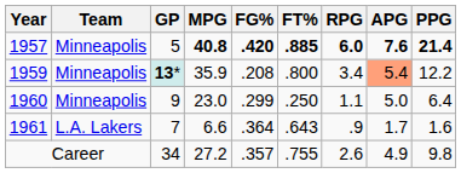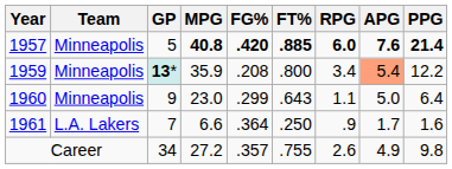 <table class="wikitable sortable" style="font-size:95%; text-align:right;">
 <tr>
 <th>Year</th>
 <th>Team</th>
 <th>GP</th>
 <th>MPG</th>
 <th>FG%</th>
 <th>FT%</th>
 <th>RPG</th>
 <th>APG</th>
 <th>PPG</th>
 </tr>
 <tr>
 <td style="text-align:left;"><a href='#'>1957</a></td>
 <td style="text-align:left;"><a href='#'>Minneapolis</a></td>
 <td>5</td>
 <td><strong>40.8</strong></td>
 <td><strong>.420</strong></td>
 <td><strong>.885</strong></td>
 <td><strong>6.0</strong></td>
 <td><strong>7.6</strong></td>
 <td><strong>21.4</strong></td>
 </tr>
 <tr>
 <td style="text-align:left;"><a href='#'>1959</a></td>
 <td style="text-align:left;"><a href='#'>Minneapolis</a></td>
 <td style="background:#CFECEC;"><strong>13</strong>*</td>
 <td>35.9</td>
 <td>.208</td>
 <td>.800</td>
 <td>3.4</td>
 <td style="background: lightsalmon;">5.4</td>
 <td>12.2</td>
 </tr>
 <tr>
 <td style="text-align:left;"><a href='#'>1960</a></td>
 <td style="text-align:left;"><a href='#'>Minneapolis</a></td>
 <td>9</td>
 <td>23.0</td>
 <td>.299</td>
-<td>.250</td>
+<td>.643</td>
 <td>1.1</td>
 <td>5.0</td>
 <td>6.4</td>
 </tr>
 <tr>
 <td style="text-align:left;"><a href='#'>1961</a></td>
 <td style="text-align:left;"><a href='#'>L.A. Lakers</a></td>
 <td>7</td>
 <td>6.6</td>
 <td>.364</td>
-<td>.643</td>
+<td>.250</td>
 <td>.9</td>
 <td>1.7</td>
 <td>1.6</td>
 </tr>
 <tr class="sortbottom">
 <td style="text-align:center;" colspan="2">Career</td>
 <td>34</td>
 <td>27.2</td>
 <td>.357</td>
 <td>.755</td>
 <td>2.6</td>
 <td>4.9</td>
 <td>9.8</td>
 </tr>
 </table>
